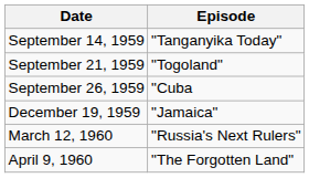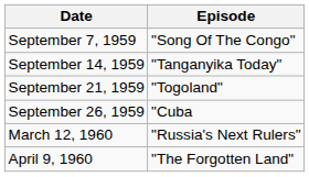 <table class="wikitable">
 <tr>
 <th>Date</th>
 <th>Episode</th>
+</tr>
+<tr>
+<td>September 7, 1959</td>
+<td>"Song Of The Congo"</td>
 </tr>
 <tr>
 <td>September 14, 1959</td>
 <td>"Tanganyika Today"</td>
 </tr>
 <tr>
 <td>September 21, 1959</td>
 <td>"Togoland"</td>
 </tr>
 <tr>
 <td>September 26, 1959</td>
 <td>"Cuba</td>
 </tr>
 <tr>
-<td>December 19, 1959</td>
-<td>"Jamaica"</td>
-</tr>
-<tr>
 <td>March 12, 1960</td>
 <td>"Russia's Next Rulers"</td>
 </tr>
 <tr>
 <td>April 9, 1960</td>
 <td>"The Forgotten Land"</td>
 </tr>
 </table>
